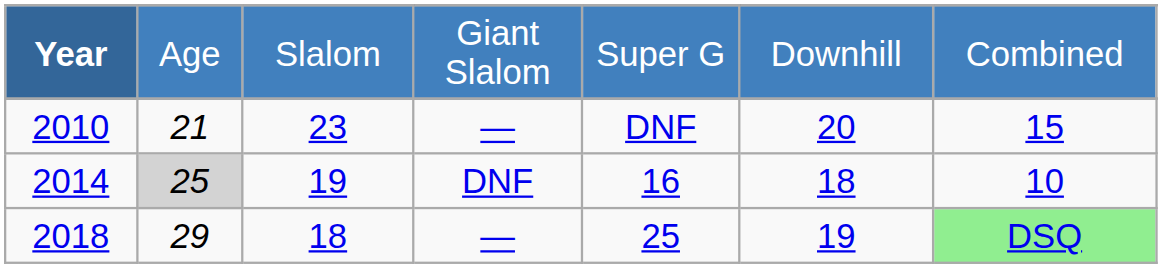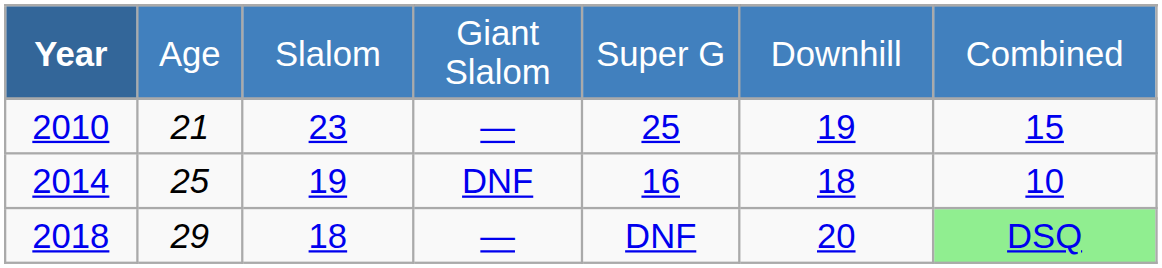 <table class="wikitable" style="font-size:95%; text-align:center; border:grey solid 1px; border-collapse:collapse;" width="40%">
 <tr style="background-color:#369; color:white;">
 <td rowspan="2" colspan="1" width="4%"><strong>Year</strong></td>
 </tr>
 <tr style="background-color:#4180be; color:white;">
 <td width="3%">Age</td>
 <td width="5%">Slalom</td>
 <td width="5%">Giant<br>Slalom</td>
 <td width="5%">Super G</td>
 <td width="5%">Downhill</td>
 <td width="5%">Combined</td>
 </tr>
 <tr style="background-color:#8CB2D8; color:white;">
 </tr>
 <tr>
 <td><a href='#'>2010</a></td>
 <td><em>21</em></td>
 <td><a href='#'>23</a></td>
 <td><a href='#'>—</a></td>
-<td><a href='#'>DNF</a></td>
-<td><a href='#'>20</a></td>
+<td><a href='#'>25</a></td>
+<td><a href='#'>19</a></td>
 <td><a href='#'>15</a></td>
 </tr>
 <tr>
 <td><a href='#'>2014</a></td>
-<td style="background: lightgrey;"><em>25</em></td>
+<td><em>25</em></td>
 <td><a href='#'>19</a></td>
 <td><a href='#'>DNF</a></td>
 <td><a href='#'>16</a></td>
 <td><a href='#'>18</a></td>
 <td><a href='#'>10</a></td>
 </tr>
 <tr>
 <td><a href='#'>2018</a></td>
 <td><em>29</em></td>
 <td><a href='#'>18</a></td>
 <td><a href='#'>—</a></td>
-<td><a href='#'>25</a></td>
-<td><a href='#'>19</a></td>
+<td><a href='#'>DNF</a></td>
+<td><a href='#'>20</a></td>
 <td style="background: lightgreen;"><a href='#'>DSQ</a></td>
 </tr>
 </table>
